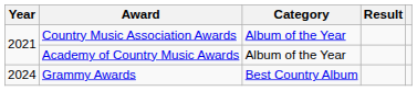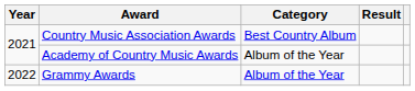 <table class="wikitable">
 <tr>
 <th>Year</th>
 <th>Award</th>
 <th>Category</th>
 <th>Result</th>
 <th></th>
 </tr>
 <tr>
 <td rowspan=2>2021</td>
 <td><a href='#'>Country Music Association Awards</a></td>
-<td><a href='#'>Album of the Year</a></td>
+<td><a href='#'>Best Country Album</a></td>
 <td></td>
 <td style="text-align:center;"></td>
 </tr>
 <tr>
 <td><a href='#'>Academy of Country Music Awards</a></td>
 <td>Album of the Year</td>
 <td></td>
 <td style="text-align:center;"></td>
 </tr>
 <tr>
-<td rowspan=1>2024</td>
+<td rowspan=1>2022</td>
 <td rowspan=1><a href='#'>Grammy Awards</a></td>
-<td><a href='#'>Best Country Album</a></td>
+<td><a href='#'>Album of the Year</a></td>
 <td></td>
 <td style="text-align:center;"></td>
 </tr>
 </table>
